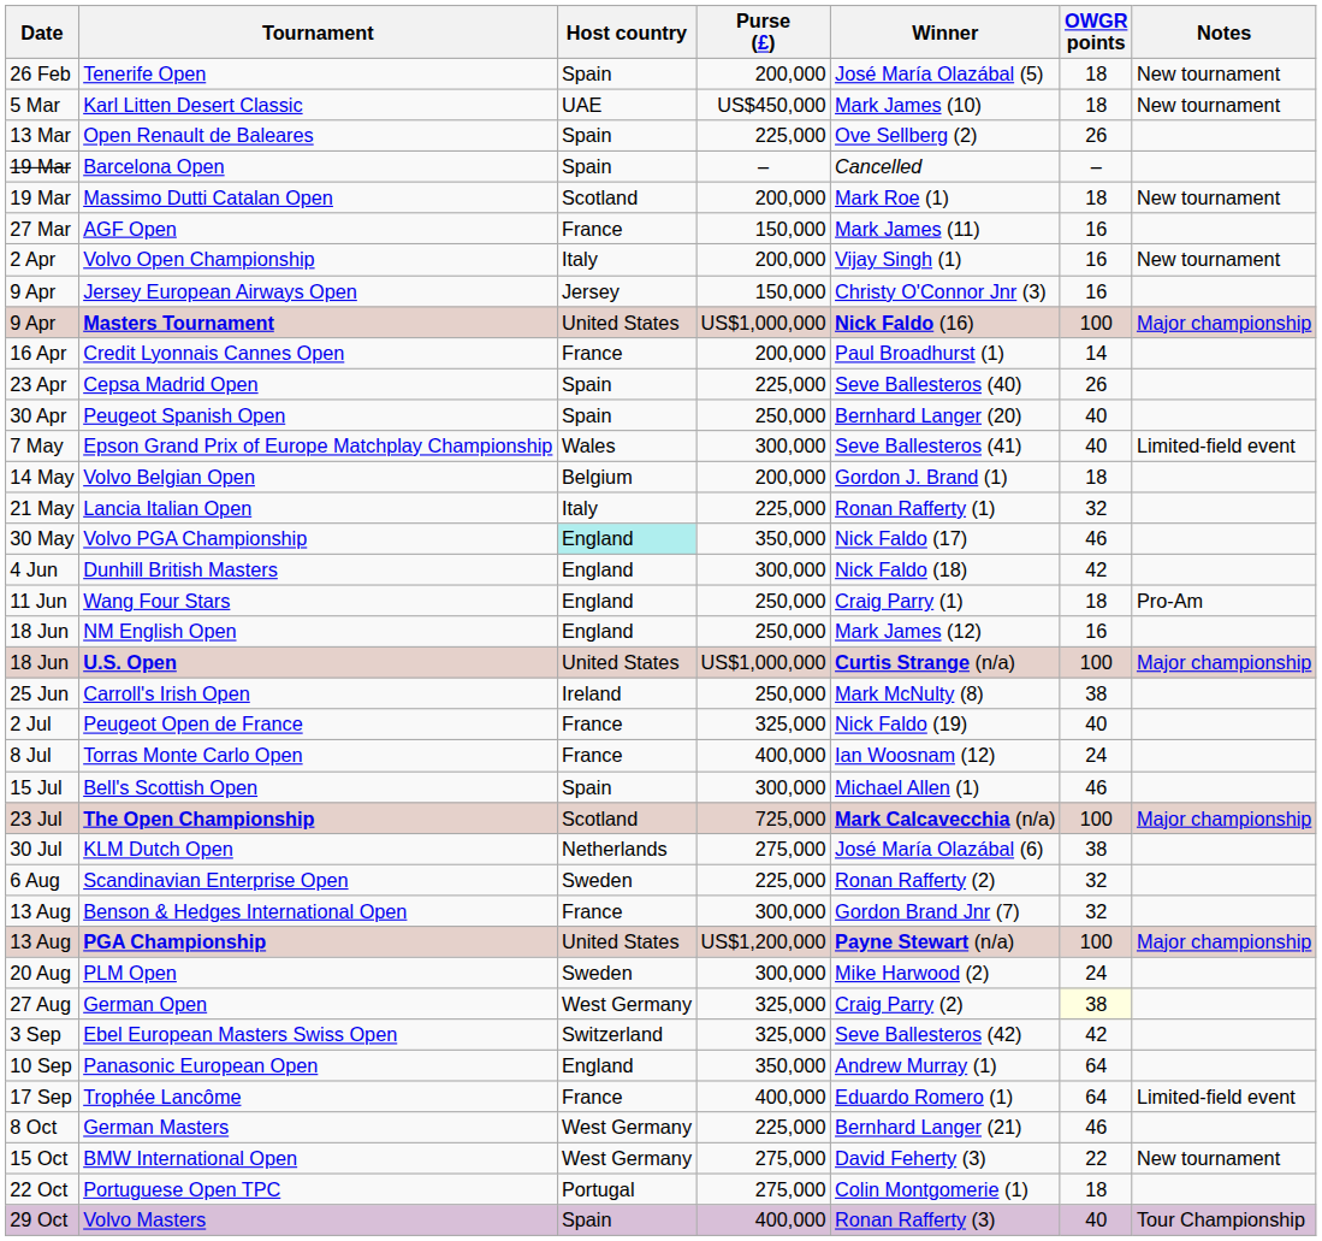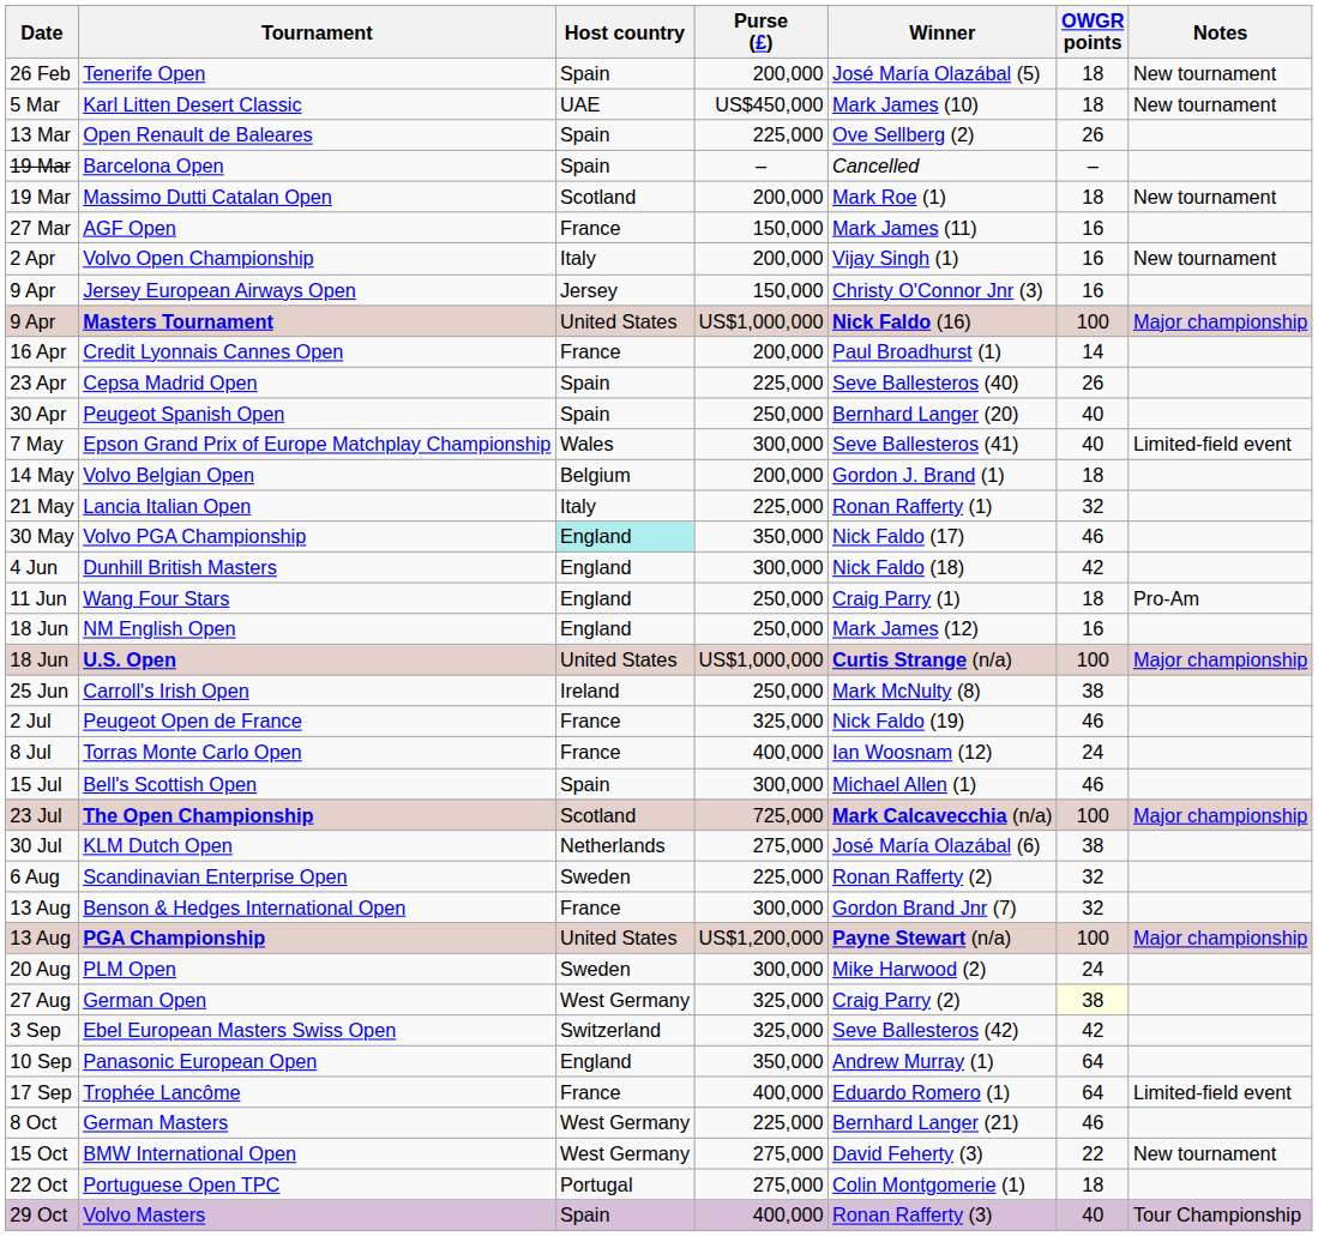 <table class="wikitable" style="font-size:95%">
 <tr>
 <th>Date</th>
 <th>Tournament</th>
 <th>Host country</th>
 <th>Purse<br>(<a href='#'>£</a>)</th>
 <th>Winner</th>
 <th><a href='#'>OWGR</a><br>points</th>
 <th>Notes</th>
 </tr>
 <tr>
 <td>26 Feb</td>
 <td><a href='#'>Tenerife Open</a></td>
 <td>Spain</td>
 <td align=right>200,000</td>
 <td> <a href='#'>José María Olazábal</a> (5)</td>
 <td align=center>18</td>
 <td>New tournament</td>
 </tr>
 <tr>
 <td>5 Mar</td>
 <td><a href='#'>Karl Litten Desert Classic</a></td>
 <td>UAE</td>
 <td align=right>US$450,000</td>
 <td> <a href='#'>Mark James</a> (10)</td>
 <td align=center>18</td>
 <td>New tournament</td>
 </tr>
 <tr>
 <td>13 Mar</td>
 <td><a href='#'>Open Renault de Baleares</a></td>
 <td>Spain</td>
 <td align=right>225,000</td>
 <td> <a href='#'>Ove Sellberg</a> (2)</td>
 <td align=center>26</td>
 <td></td>
 </tr>
 <tr>
 <td><s>19 Mar</s></td>
 <td><a href='#'>Barcelona Open</a></td>
 <td>Spain</td>
 <td align=center>–</td>
 <td><em>Cancelled</em></td>
 <td align=center>–</td>
 <td></td>
 </tr>
 <tr>
 <td>19 Mar</td>
 <td><a href='#'>Massimo Dutti Catalan Open</a></td>
 <td>Scotland</td>
 <td align=right>200,000</td>
 <td> <a href='#'>Mark Roe</a> (1)</td>
 <td align=center>18</td>
 <td>New tournament</td>
 </tr>
 <tr>
 <td>27 Mar</td>
 <td><a href='#'>AGF Open</a></td>
 <td>France</td>
 <td align=right>150,000</td>
 <td> <a href='#'>Mark James</a> (11)</td>
 <td align=center>16</td>
 <td></td>
 </tr>
 <tr>
 <td>2 Apr</td>
 <td><a href='#'>Volvo Open Championship</a></td>
 <td>Italy</td>
 <td align=right>200,000</td>
 <td> <a href='#'>Vijay Singh</a> (1)</td>
 <td align=center>16</td>
 <td>New tournament</td>
 </tr>
 <tr>
 <td>9 Apr</td>
 <td><a href='#'>Jersey European Airways Open</a></td>
 <td>Jersey</td>
 <td align=right>150,000</td>
 <td> <a href='#'>Christy O'Connor Jnr</a> (3)</td>
 <td align=center>16</td>
 <td></td>
 </tr>
 <tr style="background:#e5d1cb;">
 <td>9 Apr</td>
 <td><strong><a href='#'>Masters Tournament</a></strong></td>
 <td>United States</td>
 <td align=right>US$1,000,000</td>
 <td> <strong><a href='#'>Nick Faldo</a></strong> (16)</td>
 <td align=center>100</td>
 <td><a href='#'>Major championship</a></td>
 </tr>
 <tr>
 <td>16 Apr</td>
 <td><a href='#'>Credit Lyonnais Cannes Open</a></td>
 <td>France</td>
 <td align=right>200,000</td>
 <td> <a href='#'>Paul Broadhurst</a> (1)</td>
 <td align=center>14</td>
 <td></td>
 </tr>
 <tr>
 <td>23 Apr</td>
 <td><a href='#'>Cepsa Madrid Open</a></td>
 <td>Spain</td>
 <td align=right>225,000</td>
 <td> <a href='#'>Seve Ballesteros</a> (40)</td>
 <td align=center>26</td>
 <td></td>
 </tr>
 <tr>
 <td>30 Apr</td>
 <td><a href='#'>Peugeot Spanish Open</a></td>
 <td>Spain</td>
 <td align=right>250,000</td>
 <td> <a href='#'>Bernhard Langer</a> (20)</td>
 <td align=center>40</td>
 <td></td>
 </tr>
 <tr>
 <td>7 May</td>
 <td><a href='#'>Epson Grand Prix of Europe Matchplay Championship</a></td>
 <td>Wales</td>
 <td align=right>300,000</td>
 <td> <a href='#'>Seve Ballesteros</a> (41)</td>
 <td align=center>40</td>
 <td>Limited-field event</td>
 </tr>
 <tr>
 <td>14 May</td>
 <td><a href='#'>Volvo Belgian Open</a></td>
 <td>Belgium</td>
 <td align=right>200,000</td>
 <td> <a href='#'>Gordon J. Brand</a> (1)</td>
 <td align=center>18</td>
 <td></td>
 </tr>
 <tr>
 <td>21 May</td>
 <td><a href='#'>Lancia Italian Open</a></td>
 <td>Italy</td>
 <td align=right>225,000</td>
 <td> <a href='#'>Ronan Rafferty</a> (1)</td>
 <td align=center>32</td>
 <td></td>
 </tr>
 <tr>
 <td>30 May</td>
 <td><a href='#'>Volvo PGA Championship</a></td>
 <td style="background: paleturquoise;">England</td>
 <td align=right>350,000</td>
 <td> <a href='#'>Nick Faldo</a> (17)</td>
 <td align=center>46</td>
 <td></td>
 </tr>
 <tr>
 <td>4 Jun</td>
 <td><a href='#'>Dunhill British Masters</a></td>
 <td>England</td>
 <td align=right>300,000</td>
 <td> <a href='#'>Nick Faldo</a> (18)</td>
 <td align=center>42</td>
 <td></td>
 </tr>
 <tr>
 <td>11 Jun</td>
 <td><a href='#'>Wang Four Stars</a></td>
 <td>England</td>
 <td align=right>250,000</td>
 <td> <a href='#'>Craig Parry</a> (1)</td>
 <td align=center>18</td>
 <td>Pro-Am</td>
 </tr>
 <tr>
 <td>18 Jun</td>
 <td><a href='#'>NM English Open</a></td>
 <td>England</td>
 <td align=right>250,000</td>
 <td> <a href='#'>Mark James</a> (12)</td>
 <td align=center>16</td>
 <td></td>
 </tr>
 <tr style="background:#e5d1cb;">
 <td>18 Jun</td>
 <td><strong><a href='#'>U.S. Open</a></strong></td>
 <td>United States</td>
 <td align=right>US$1,000,000</td>
 <td> <strong><a href='#'>Curtis Strange</a></strong> (n/a)</td>
 <td align=center>100</td>
 <td><a href='#'>Major championship</a></td>
 </tr>
 <tr>
 <td>25 Jun</td>
 <td><a href='#'>Carroll's Irish Open</a></td>
 <td>Ireland</td>
 <td align=right>250,000</td>
 <td> <a href='#'>Mark McNulty</a> (8)</td>
 <td align=center>38</td>
 <td></td>
 </tr>
 <tr>
 <td>2 Jul</td>
 <td><a href='#'>Peugeot Open de France</a></td>
 <td>France</td>
 <td align=right>325,000</td>
 <td> <a href='#'>Nick Faldo</a> (19)</td>
-<td align=center>40</td>
+<td align=center>46</td>
 <td></td>
 </tr>
 <tr>
 <td>8 Jul</td>
 <td><a href='#'>Torras Monte Carlo Open</a></td>
 <td>France</td>
 <td align=right>400,000</td>
 <td> <a href='#'>Ian Woosnam</a> (12)</td>
 <td align=center>24</td>
 <td></td>
 </tr>
 <tr>
 <td>15 Jul</td>
 <td><a href='#'>Bell's Scottish Open</a></td>
 <td>Spain</td>
 <td align=right>300,000</td>
 <td> <a href='#'>Michael Allen</a> (1)</td>
 <td align=center>46</td>
 <td></td>
 </tr>
 <tr style="background:#e5d1cb;">
 <td>23 Jul</td>
 <td><strong><a href='#'>The Open Championship</a></strong></td>
 <td>Scotland</td>
 <td align=right>725,000</td>
 <td> <strong><a href='#'>Mark Calcavecchia</a></strong> (n/a)</td>
 <td align=center>100</td>
 <td><a href='#'>Major championship</a></td>
 </tr>
 <tr>
 <td>30 Jul</td>
 <td><a href='#'>KLM Dutch Open</a></td>
 <td>Netherlands</td>
 <td align=right>275,000</td>
 <td> <a href='#'>José María Olazábal</a> (6)</td>
 <td align=center>38</td>
 <td></td>
 </tr>
 <tr>
 <td>6 Aug</td>
 <td><a href='#'>Scandinavian Enterprise Open</a></td>
 <td>Sweden</td>
 <td align=right>225,000</td>
 <td> <a href='#'>Ronan Rafferty</a> (2)</td>
 <td align=center>32</td>
 <td></td>
 </tr>
 <tr>
 <td>13 Aug</td>
 <td><a href='#'>Benson & Hedges International Open</a></td>
 <td>France</td>
 <td align=right>300,000</td>
 <td> <a href='#'>Gordon Brand Jnr</a> (7)</td>
 <td align=center>32</td>
 <td></td>
 </tr>
 <tr style="background:#e5d1cb;">
 <td>13 Aug</td>
 <td><strong><a href='#'>PGA Championship</a></strong></td>
 <td>United States</td>
 <td align=right>US$1,200,000</td>
 <td> <strong><a href='#'>Payne Stewart</a></strong> (n/a)</td>
 <td align=center>100</td>
 <td><a href='#'>Major championship</a></td>
 </tr>
 <tr>
 <td>20 Aug</td>
 <td><a href='#'>PLM Open</a></td>
 <td>Sweden</td>
 <td align=right>300,000</td>
 <td> <a href='#'>Mike Harwood</a> (2)</td>
 <td align=center>24</td>
 <td></td>
 </tr>
 <tr>
 <td>27 Aug</td>
 <td><a href='#'>German Open</a></td>
 <td>West Germany</td>
 <td align=right>325,000</td>
 <td> <a href='#'>Craig Parry</a> (2)</td>
 <td align=center style="background: lightyellow;">38</td>
 <td></td>
 </tr>
 <tr>
 <td>3 Sep</td>
 <td><a href='#'>Ebel European Masters Swiss Open</a></td>
 <td>Switzerland</td>
 <td align=right>325,000</td>
 <td> <a href='#'>Seve Ballesteros</a> (42)</td>
 <td align=center>42</td>
 <td></td>
 </tr>
 <tr>
 <td>10 Sep</td>
 <td><a href='#'>Panasonic European Open</a></td>
 <td>England</td>
 <td align=right>350,000</td>
 <td> <a href='#'>Andrew Murray</a> (1)</td>
 <td align=center>64</td>
 <td></td>
 </tr>
 <tr>
 <td>17 Sep</td>
 <td><a href='#'>Trophée Lancôme</a></td>
 <td>France</td>
 <td align=right>400,000</td>
 <td> <a href='#'>Eduardo Romero</a> (1)</td>
 <td align=center>64</td>
 <td>Limited-field event</td>
 </tr>
 <tr>
 <td>8 Oct</td>
 <td><a href='#'>German Masters</a></td>
 <td>West Germany</td>
 <td align=right>225,000</td>
 <td> <a href='#'>Bernhard Langer</a> (21)</td>
 <td align=center>46</td>
 <td></td>
 </tr>
 <tr>
 <td>15 Oct</td>
 <td><a href='#'>BMW International Open</a></td>
 <td>West Germany</td>
 <td align=right>275,000</td>
 <td> <a href='#'>David Feherty</a> (3)</td>
 <td align=center>22</td>
 <td>New tournament</td>
 </tr>
 <tr>
 <td>22 Oct</td>
 <td><a href='#'>Portuguese Open TPC</a></td>
 <td>Portugal</td>
 <td align=right>275,000</td>
 <td> <a href='#'>Colin Montgomerie</a> (1)</td>
 <td align=center>18</td>
 <td></td>
 </tr>
 <tr style="background:thistle;">
 <td>29 Oct</td>
 <td><a href='#'>Volvo Masters</a></td>
 <td>Spain</td>
 <td align=right>400,000</td>
 <td> <a href='#'>Ronan Rafferty</a> (3)</td>
 <td align=center>40</td>
 <td>Tour Championship</td>
 </tr>
 </table>
